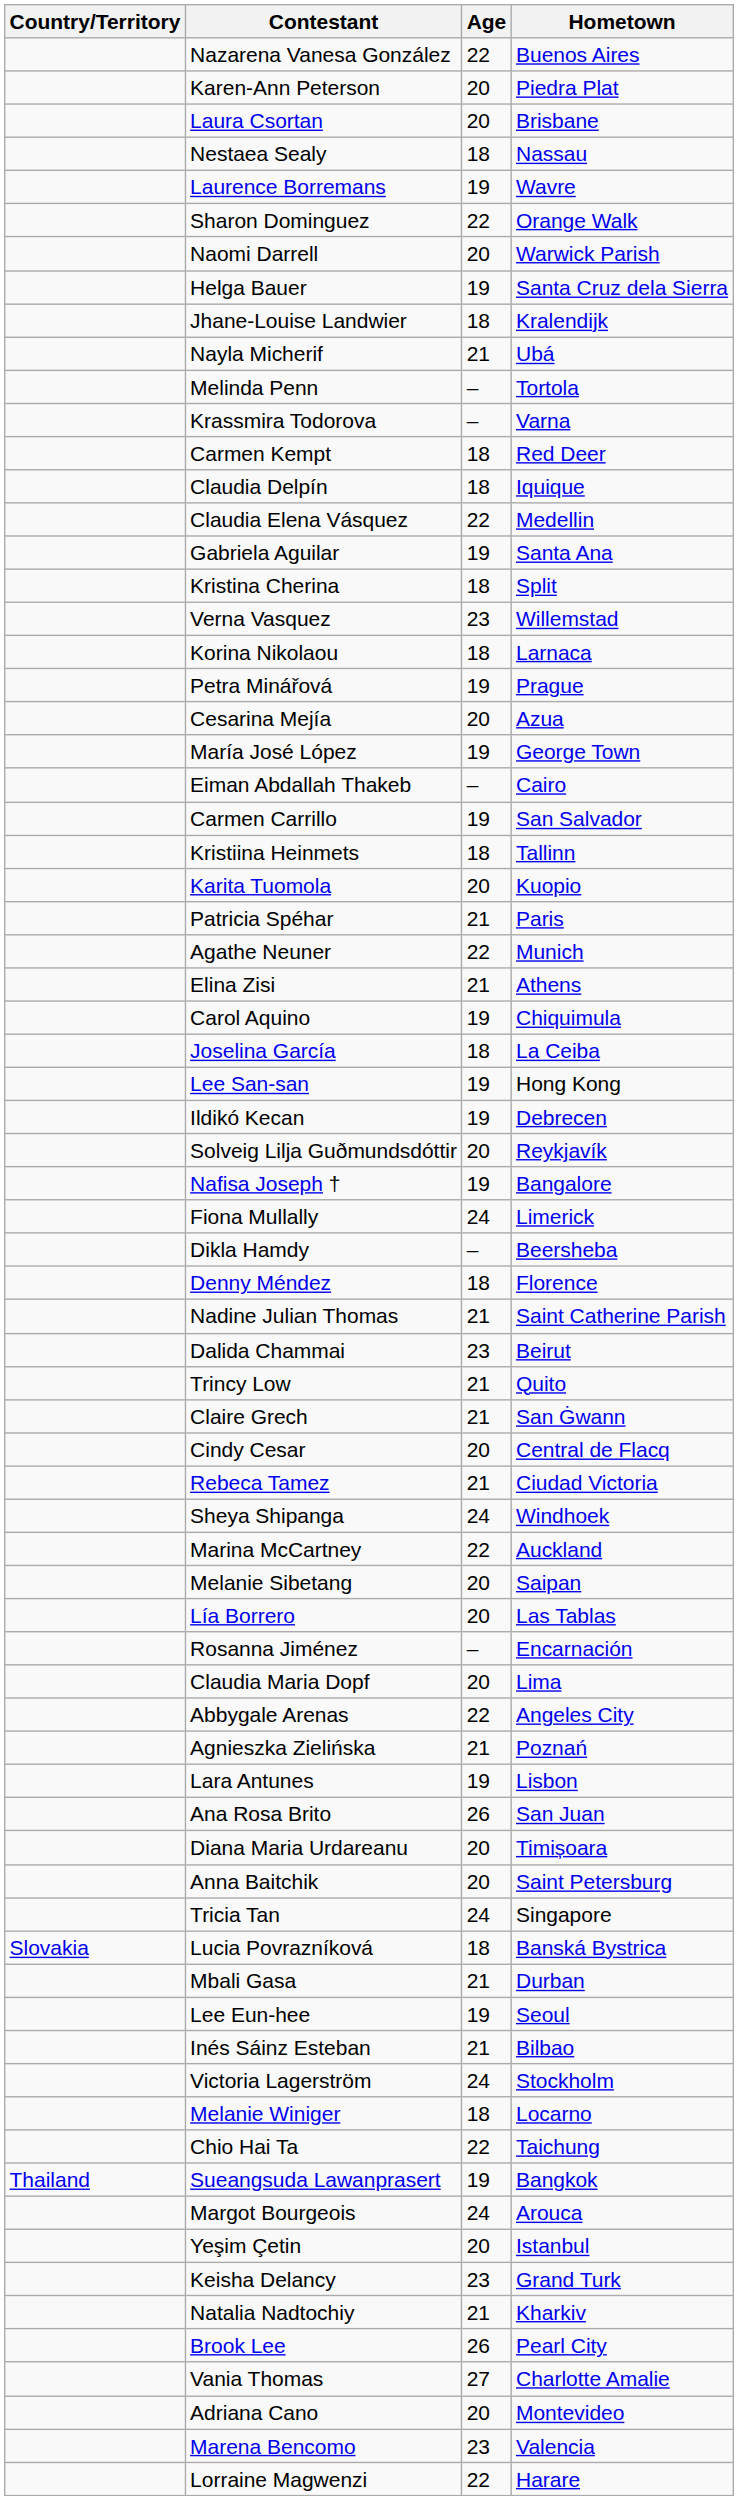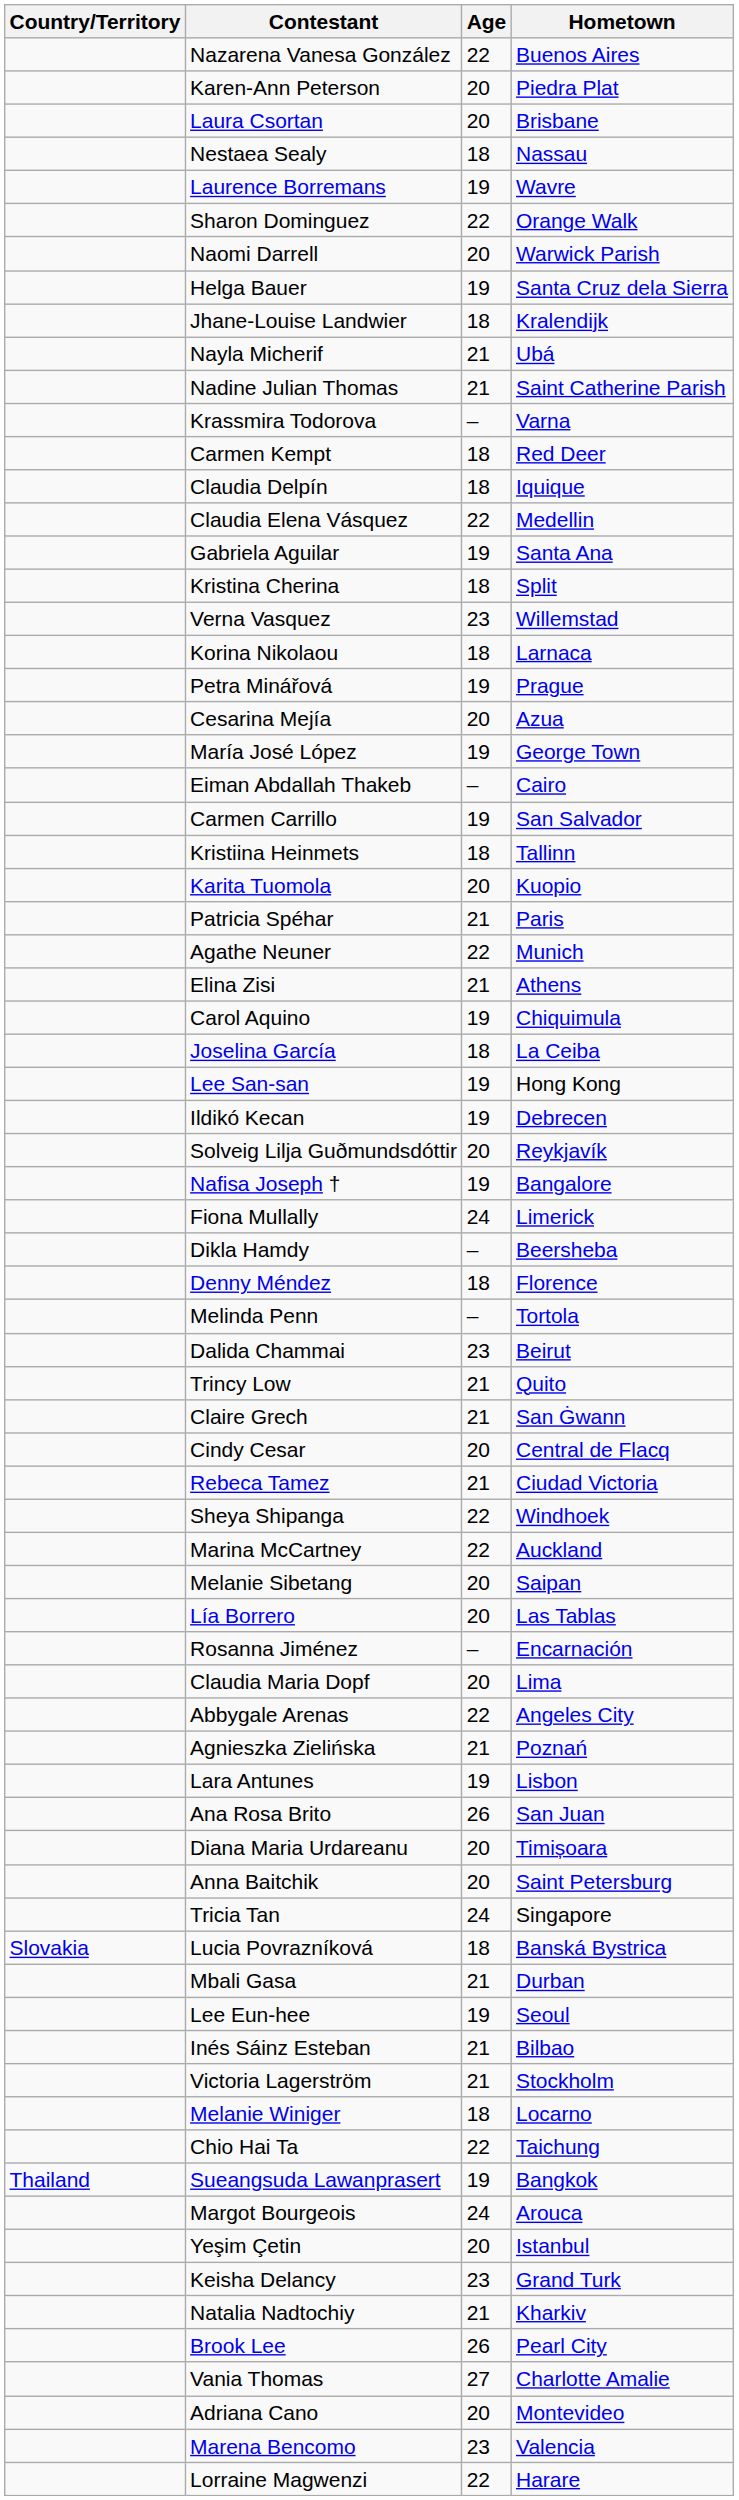 <table class="wikitable sortable" style="font-size: 95%;">
 <tr>
 <th>Country/Territory</th>
 <th>Contestant</th>
 <th>Age</th>
 <th>Hometown</th>
 </tr>
 <tr>
 <td></td>
 <td>Nazarena Vanesa González</td>
 <td>22</td>
 <td><a href='#'>Buenos Aires</a></td>
 </tr>
 <tr>
 <td></td>
 <td>Karen-Ann Peterson</td>
 <td>20</td>
 <td><a href='#'>Piedra Plat</a></td>
 </tr>
 <tr>
 <td></td>
 <td><a href='#'>Laura Csortan</a></td>
 <td>20</td>
 <td><a href='#'>Brisbane</a></td>
 </tr>
 <tr>
 <td></td>
 <td>Nestaea Sealy</td>
 <td>18</td>
 <td><a href='#'>Nassau</a></td>
 </tr>
 <tr>
 <td></td>
 <td><a href='#'>Laurence Borremans</a></td>
 <td>19</td>
 <td><a href='#'>Wavre</a></td>
 </tr>
 <tr>
 <td></td>
 <td>Sharon Dominguez</td>
 <td>22</td>
 <td><a href='#'>Orange Walk</a></td>
 </tr>
 <tr>
 <td></td>
 <td>Naomi Darrell</td>
 <td>20</td>
 <td><a href='#'>Warwick Parish</a></td>
 </tr>
 <tr>
 <td></td>
 <td>Helga Bauer</td>
 <td>19</td>
 <td><a href='#'>Santa Cruz dela Sierra</a></td>
 </tr>
 <tr>
 <td></td>
 <td>Jhane-Louise Landwier</td>
 <td>18</td>
 <td><a href='#'>Kralendijk</a></td>
 </tr>
 <tr>
 <td></td>
 <td>Nayla Micherif</td>
 <td>21</td>
 <td><a href='#'>Ubá</a></td>
 </tr>
 <tr>
 <td></td>
-<td>Melinda Penn</td>
-<td>–</td>
-<td><a href='#'>Tortola</a></td>
+<td>Nadine Julian Thomas</td>
+<td>21</td>
+<td><a href='#'>Saint Catherine Parish</a></td>
 </tr>
 <tr>
 <td></td>
 <td>Krassmira Todorova</td>
 <td>–</td>
 <td><a href='#'>Varna</a></td>
 </tr>
 <tr>
 <td></td>
 <td>Carmen Kempt</td>
 <td>18</td>
 <td><a href='#'>Red Deer</a></td>
 </tr>
 <tr>
 <td></td>
 <td>Claudia Delpín</td>
 <td>18</td>
 <td><a href='#'>Iquique</a></td>
 </tr>
 <tr>
 <td></td>
 <td>Claudia Elena Vásquez</td>
 <td>22</td>
 <td><a href='#'>Medellin</a></td>
 </tr>
 <tr>
 <td></td>
 <td>Gabriela Aguilar</td>
 <td>19</td>
 <td><a href='#'>Santa Ana</a></td>
 </tr>
 <tr>
 <td></td>
 <td>Kristina Cherina</td>
 <td>18</td>
 <td><a href='#'>Split</a></td>
 </tr>
 <tr>
 <td></td>
 <td>Verna Vasquez</td>
 <td>23</td>
 <td><a href='#'>Willemstad</a></td>
 </tr>
 <tr>
 <td></td>
 <td>Korina Nikolaou</td>
 <td>18</td>
 <td><a href='#'>Larnaca</a></td>
 </tr>
 <tr>
 <td></td>
 <td>Petra Minářová</td>
 <td>19</td>
 <td><a href='#'>Prague</a></td>
 </tr>
 <tr>
 <td></td>
 <td>Cesarina Mejía</td>
 <td>20</td>
 <td><a href='#'>Azua</a></td>
 </tr>
 <tr>
 <td></td>
 <td>María José López</td>
 <td>19</td>
 <td><a href='#'>George Town</a></td>
 </tr>
 <tr>
 <td></td>
 <td>Eiman Abdallah Thakeb</td>
 <td>–</td>
 <td><a href='#'>Cairo</a></td>
 </tr>
 <tr>
 <td></td>
 <td>Carmen Carrillo</td>
 <td>19</td>
 <td><a href='#'>San Salvador</a></td>
 </tr>
 <tr>
 <td></td>
 <td>Kristiina Heinmets</td>
 <td>18</td>
 <td><a href='#'>Tallinn</a></td>
 </tr>
 <tr>
 <td></td>
 <td><a href='#'>Karita Tuomola</a></td>
 <td>20</td>
 <td><a href='#'>Kuopio</a></td>
 </tr>
 <tr>
 <td></td>
 <td>Patricia Spéhar</td>
 <td>21</td>
 <td><a href='#'>Paris</a></td>
 </tr>
 <tr>
 <td></td>
 <td>Agathe Neuner</td>
 <td>22</td>
 <td><a href='#'>Munich</a></td>
 </tr>
 <tr>
 <td></td>
 <td>Elina Zisi</td>
 <td>21</td>
 <td><a href='#'>Athens</a></td>
 </tr>
 <tr>
 <td></td>
 <td>Carol Aquino</td>
 <td>19</td>
 <td><a href='#'>Chiquimula</a></td>
 </tr>
 <tr>
 <td></td>
 <td><a href='#'>Joselina García</a></td>
 <td>18</td>
 <td><a href='#'>La Ceiba</a></td>
 </tr>
 <tr>
 <td></td>
 <td><a href='#'>Lee San-san</a></td>
 <td>19</td>
 <td>Hong Kong</td>
 </tr>
 <tr>
 <td></td>
 <td>Ildikó Kecan</td>
 <td>19</td>
 <td><a href='#'>Debrecen</a></td>
 </tr>
 <tr>
 <td></td>
 <td>Solveig Lilja Guðmundsdóttir</td>
 <td>20</td>
 <td><a href='#'>Reykjavík</a></td>
 </tr>
 <tr>
 <td></td>
 <td><a href='#'>Nafisa Joseph</a> †</td>
 <td>19</td>
 <td><a href='#'>Bangalore</a></td>
 </tr>
 <tr>
 <td></td>
 <td>Fiona Mullally</td>
 <td>24</td>
 <td><a href='#'>Limerick</a></td>
 </tr>
 <tr>
 <td></td>
 <td>Dikla Hamdy</td>
 <td>–</td>
 <td><a href='#'>Beersheba</a></td>
 </tr>
 <tr>
 <td></td>
 <td><a href='#'>Denny Méndez</a></td>
 <td>18</td>
 <td><a href='#'>Florence</a></td>
 </tr>
 <tr>
 <td></td>
-<td>Nadine Julian Thomas</td>
-<td>21</td>
-<td><a href='#'>Saint Catherine Parish</a></td>
+<td>Melinda Penn</td>
+<td>–</td>
+<td><a href='#'>Tortola</a></td>
 </tr>
 <tr>
 <td></td>
 <td>Dalida Chammai</td>
 <td>23</td>
 <td><a href='#'>Beirut</a></td>
 </tr>
 <tr>
 <td></td>
 <td>Trincy Low</td>
 <td>21</td>
 <td><a href='#'>Quito</a></td>
 </tr>
 <tr>
 <td></td>
 <td>Claire Grech</td>
 <td>21</td>
 <td><a href='#'>San Ġwann</a></td>
 </tr>
 <tr>
 <td></td>
 <td>Cindy Cesar</td>
 <td>20</td>
 <td><a href='#'>Central de Flacq</a></td>
 </tr>
 <tr>
 <td></td>
 <td><a href='#'>Rebeca Tamez</a></td>
 <td>21</td>
 <td><a href='#'>Ciudad Victoria</a></td>
 </tr>
 <tr>
 <td></td>
 <td>Sheya Shipanga</td>
-<td>24</td>
+<td>22</td>
 <td><a href='#'>Windhoek</a></td>
 </tr>
 <tr>
 <td></td>
 <td>Marina McCartney</td>
 <td>22</td>
 <td><a href='#'>Auckland</a></td>
 </tr>
 <tr>
 <td></td>
 <td>Melanie Sibetang</td>
 <td>20</td>
 <td><a href='#'>Saipan</a></td>
 </tr>
 <tr>
 <td></td>
 <td><a href='#'>Lía Borrero</a></td>
 <td>20</td>
 <td><a href='#'>Las Tablas</a></td>
 </tr>
 <tr>
 <td></td>
 <td>Rosanna Jiménez</td>
 <td>–</td>
 <td><a href='#'>Encarnación</a></td>
 </tr>
 <tr>
 <td></td>
 <td>Claudia Maria Dopf</td>
 <td>20</td>
 <td><a href='#'>Lima</a></td>
 </tr>
 <tr>
 <td></td>
 <td>Abbygale Arenas</td>
 <td>22</td>
 <td><a href='#'>Angeles City</a></td>
 </tr>
 <tr>
 <td></td>
 <td>Agnieszka Zielińska</td>
 <td>21</td>
 <td><a href='#'>Poznań</a></td>
 </tr>
 <tr>
 <td></td>
 <td>Lara Antunes</td>
 <td>19</td>
 <td><a href='#'>Lisbon</a></td>
 </tr>
 <tr>
 <td></td>
 <td>Ana Rosa Brito</td>
 <td>26</td>
 <td><a href='#'>San Juan</a></td>
 </tr>
 <tr>
 <td></td>
 <td>Diana Maria Urdareanu</td>
 <td>20</td>
 <td><a href='#'>Timișoara</a></td>
 </tr>
 <tr>
 <td></td>
 <td>Anna Baitchik</td>
 <td>20</td>
 <td><a href='#'>Saint Petersburg</a></td>
 </tr>
 <tr>
 <td></td>
 <td>Tricia Tan</td>
 <td>24</td>
 <td>Singapore</td>
 </tr>
 <tr>
 <td> <a href='#'>Slovakia</a></td>
 <td>Lucia Povrazníková</td>
 <td>18</td>
 <td><a href='#'>Banská Bystrica</a></td>
 </tr>
 <tr>
 <td></td>
 <td>Mbali Gasa</td>
 <td>21</td>
 <td><a href='#'>Durban</a></td>
 </tr>
 <tr>
 <td></td>
 <td>Lee Eun-hee</td>
 <td>19</td>
 <td><a href='#'>Seoul</a></td>
 </tr>
 <tr>
 <td></td>
 <td>Inés Sáinz Esteban</td>
 <td>21</td>
 <td><a href='#'>Bilbao</a></td>
 </tr>
 <tr>
 <td></td>
 <td>Victoria Lagerström</td>
-<td>24</td>
+<td>21</td>
 <td><a href='#'>Stockholm</a></td>
 </tr>
 <tr>
 <td></td>
 <td><a href='#'>Melanie Winiger</a></td>
 <td>18</td>
 <td><a href='#'>Locarno</a></td>
 </tr>
 <tr>
 <td></td>
 <td>Chio Hai Ta</td>
 <td>22</td>
 <td><a href='#'>Taichung</a></td>
 </tr>
 <tr>
 <td> <a href='#'>Thailand</a></td>
 <td><a href='#'>Sueangsuda Lawanprasert</a></td>
 <td>19</td>
 <td><a href='#'>Bangkok</a></td>
 </tr>
 <tr>
 <td></td>
 <td>Margot Bourgeois</td>
 <td>24</td>
 <td><a href='#'>Arouca</a></td>
 </tr>
 <tr>
 <td></td>
 <td>Yeşim Çetin</td>
 <td>20</td>
 <td><a href='#'>Istanbul</a></td>
 </tr>
 <tr>
 <td></td>
 <td>Keisha Delancy</td>
 <td>23</td>
 <td><a href='#'>Grand Turk</a></td>
 </tr>
 <tr>
 <td></td>
 <td>Natalia Nadtochiy</td>
 <td>21</td>
 <td><a href='#'>Kharkiv</a></td>
 </tr>
 <tr>
 <td></td>
 <td><a href='#'>Brook Lee</a></td>
 <td>26</td>
 <td><a href='#'>Pearl City</a></td>
 </tr>
 <tr>
 <td></td>
 <td>Vania Thomas</td>
 <td>27</td>
 <td><a href='#'>Charlotte Amalie</a></td>
 </tr>
 <tr>
 <td></td>
 <td>Adriana Cano</td>
 <td>20</td>
 <td><a href='#'>Montevideo</a></td>
 </tr>
 <tr>
 <td></td>
 <td><a href='#'>Marena Bencomo</a></td>
 <td>23</td>
 <td><a href='#'>Valencia</a></td>
 </tr>
 <tr>
 <td></td>
 <td>Lorraine Magwenzi</td>
 <td>22</td>
 <td><a href='#'>Harare</a></td>
 </tr>
 </table>
